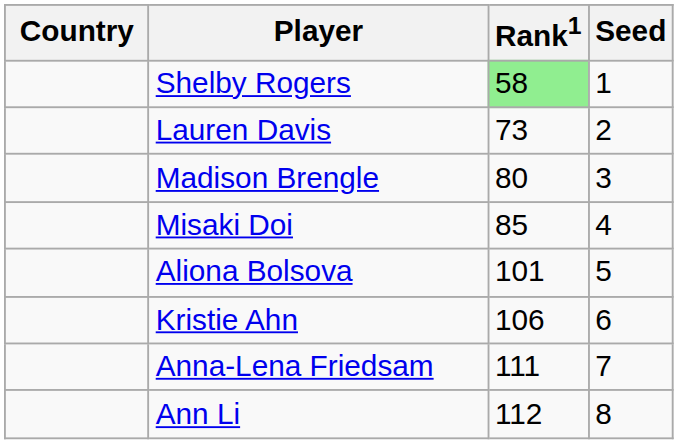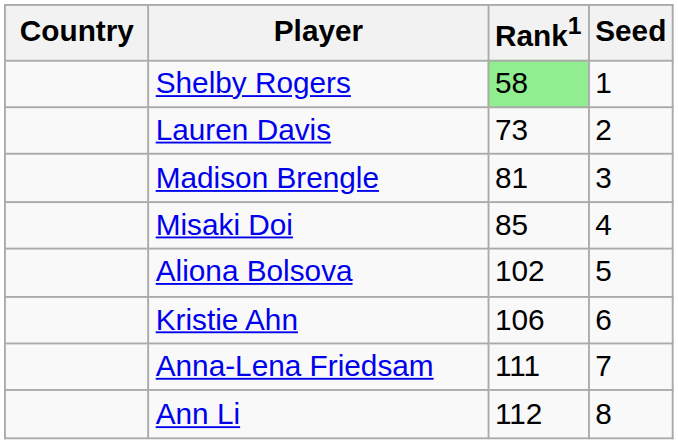 <table class="sortable wikitable">
 <tr>
 <th width="70">Country</th>
 <th width="175">Player</th>
 <th>Rank<sup>1</sup></th>
 <th>Seed</th>
 </tr>
 <tr>
 <td></td>
 <td><a href='#'>Shelby Rogers</a></td>
 <td style="background: lightgreen;">58</td>
 <td>1</td>
 </tr>
 <tr>
 <td></td>
 <td><a href='#'>Lauren Davis</a></td>
 <td>73</td>
 <td>2</td>
 </tr>
 <tr>
 <td></td>
 <td><a href='#'>Madison Brengle</a></td>
-<td>80</td>
+<td>81</td>
 <td>3</td>
 </tr>
 <tr>
 <td></td>
 <td><a href='#'>Misaki Doi</a></td>
 <td>85</td>
 <td>4</td>
 </tr>
 <tr>
 <td></td>
 <td><a href='#'>Aliona Bolsova</a></td>
-<td>101</td>
+<td>102</td>
 <td>5</td>
 </tr>
 <tr>
 <td></td>
 <td><a href='#'>Kristie Ahn</a></td>
 <td>106</td>
 <td>6</td>
 </tr>
 <tr>
 <td></td>
 <td><a href='#'>Anna-Lena Friedsam</a></td>
 <td>111</td>
 <td>7</td>
 </tr>
 <tr>
 <td></td>
 <td><a href='#'>Ann Li</a></td>
 <td>112</td>
 <td>8</td>
 </tr>
 </table>
